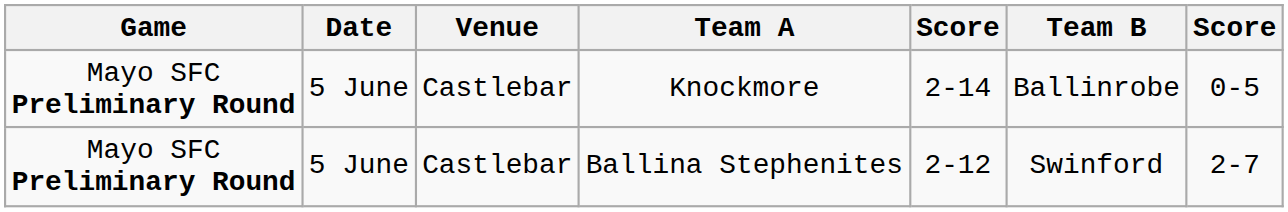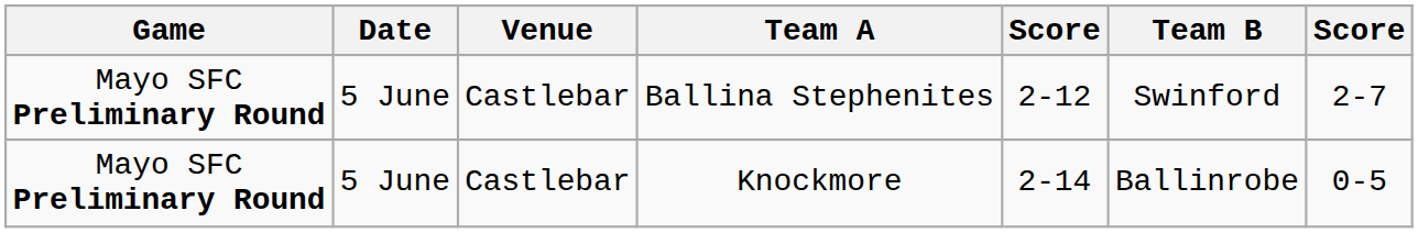 <table class="wikitable">
 <tr>
 <th>Game</th>
 <th>Date</th>
 <th>Venue</th>
 <th>Team A</th>
 <th>Score</th>
 <th>Team B</th>
 <th>Score</th>
 </tr>
 <tr align="center">
 <td>Mayo SFC<br><strong>Preliminary Round</strong></td>
 <td>5 June</td>
 <td>Castlebar</td>
+<td>Ballina Stephenites</td>
+<td>2-12</td>
+<td>Swinford</td>
+<td>2-7</td>
+</tr>
+<tr align="center">
+<td>Mayo SFC<br><strong>Preliminary Round</strong></td>
+<td>5 June</td>
+<td>Castlebar</td>
 <td>Knockmore</td>
 <td>2-14</td>
 <td>Ballinrobe</td>
 <td>0-5</td>
 </tr>
-<tr align="center">
-<td>Mayo SFC<br><strong>Preliminary Round</strong></td>
-<td>5 June</td>
-<td>Castlebar</td>
-<td>Ballina Stephenites</td>
-<td>2-12</td>
-<td>Swinford</td>
-<td>2-7</td>
-</tr>
 </table>
